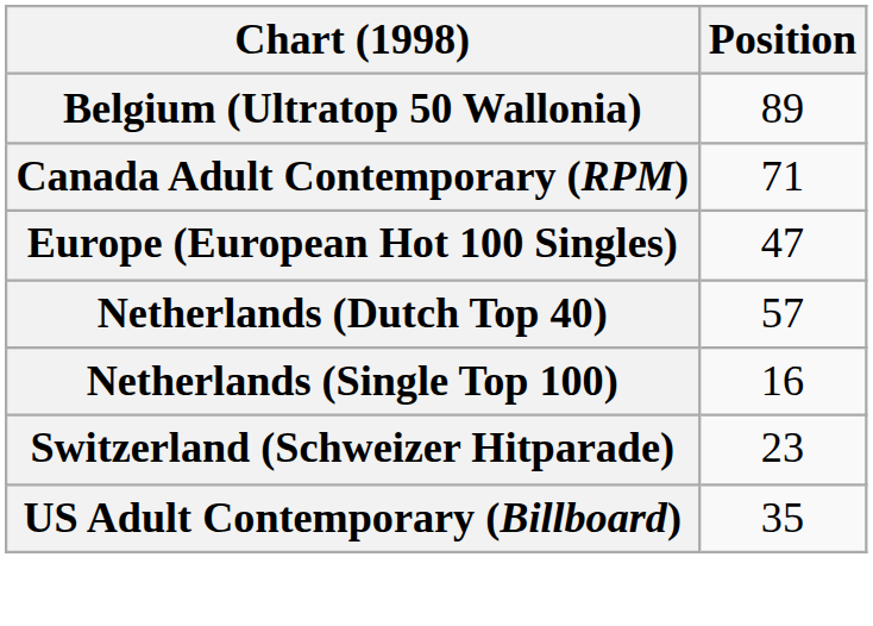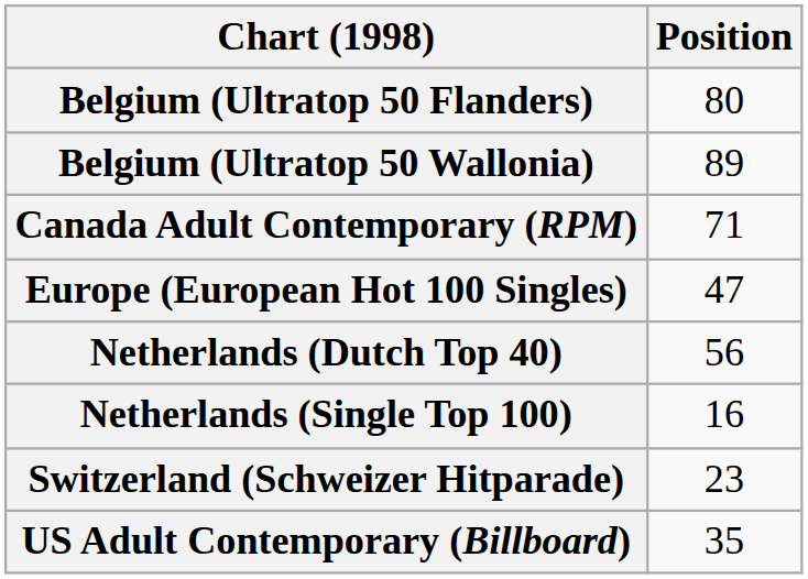 <table class="wikitable sortable plainrowheaders" style="text-align:center">
 <tr>
 <th scope="col">Chart (1998)</th>
 <th scope="col">Position</th>
+</tr>
+<tr>
+<th scope="row">Belgium (Ultratop 50 Flanders)</th>
+<td>80</td>
 </tr>
 <tr>
 <th scope="row">Belgium (Ultratop 50 Wallonia)</th>
 <td>89</td>
 </tr>
 <tr>
 <th scope="row">Canada Adult Contemporary (<em>RPM</em>)</th>
 <td>71</td>
 </tr>
 <tr>
 <th scope="row">Europe (European Hot 100 Singles)</th>
 <td>47</td>
 </tr>
 <tr>
 <th scope="row">Netherlands (Dutch Top 40)</th>
-<td>57</td>
+<td>56</td>
 </tr>
 <tr>
 <th scope="row">Netherlands (Single Top 100)</th>
 <td>16</td>
 </tr>
 <tr>
 <th scope="row">Switzerland (Schweizer Hitparade)</th>
 <td>23</td>
 </tr>
 <tr>
 <th scope="row">US Adult Contemporary (<em>Billboard</em>)</th>
 <td>35</td>
 </tr>
 </table>
